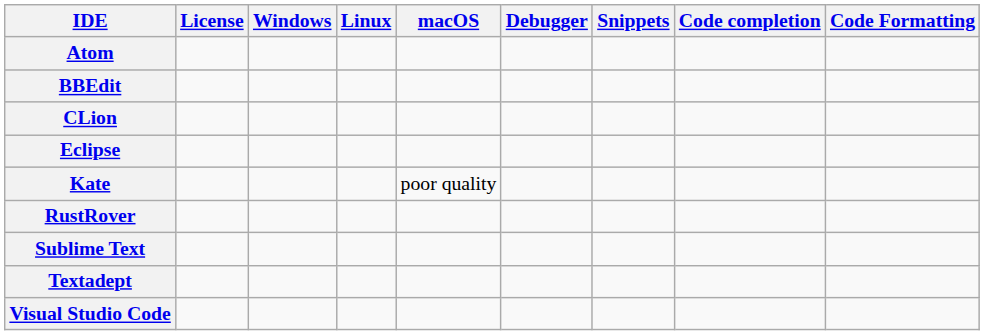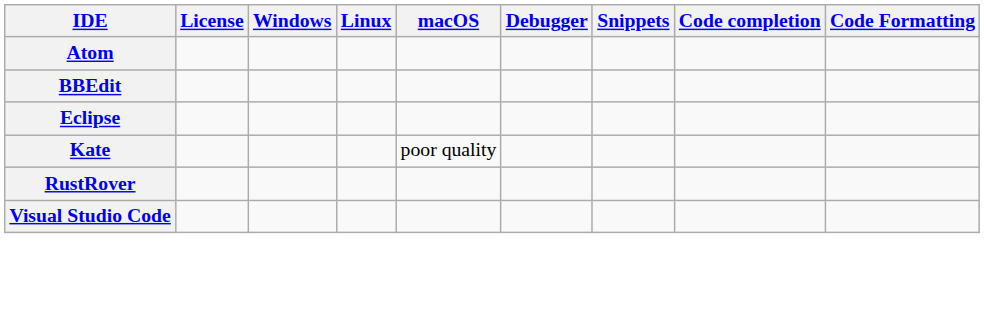 <table class="wikitable sortable sort-under" style="font-size: 85%; text-align: center; width: auto;">
 <tr>
 <th><a href='#'>IDE</a></th>
 <th><a href='#'>License</a></th>
 <th><a href='#'>Windows</a></th>
 <th><a href='#'>Linux</a></th>
 <th><a href='#'>macOS</a></th>
 <th><a href='#'>Debugger</a></th>
 <th><a href='#'>Snippets</a></th>
 <th><a href='#'>Code completion</a></th>
 <th><a href='#'>Code Formatting</a></th>
 </tr>
 <tr>
 <th><a href='#'>Atom</a></th>
 <td></td>
 <td></td>
 <td></td>
 <td></td>
 <td></td>
 <td></td>
 <td></td>
 <td></td>
 </tr>
 <tr>
 <th><a href='#'>BBEdit</a></th>
-<td></td>
-<td></td>
-<td></td>
-<td></td>
-<td></td>
-<td></td>
-<td></td>
-<td></td>
-</tr>
-<tr>
-<th><a href='#'>CLion</a></th>
 <td></td>
 <td></td>
 <td></td>
 <td></td>
 <td></td>
 <td></td>
 <td></td>
 <td></td>
 </tr>
 <tr>
 <th><a href='#'>Eclipse</a></th>
 <td></td>
 <td></td>
 <td></td>
 <td></td>
 <td></td>
 <td></td>
 <td></td>
 <td></td>
 </tr>
 <tr>
 <th><a href='#'>Kate</a></th>
 <td></td>
 <td></td>
 <td></td>
 <td>poor quality</td>
 <td></td>
 <td></td>
 <td></td>
 <td></td>
 </tr>
 <tr>
 <th><a href='#'>RustRover</a></th>
 <td></td>
 <td></td>
 <td></td>
 <td></td>
 <td></td>
 <td></td>
 <td></td>
 <td></td>
 </tr>
 <tr>
-<th><a href='#'>Sublime Text</a></th>
-<td></td>
-<td></td>
-<td></td>
-<td></td>
-<td></td>
-<td></td>
-<td></td>
-<td></td>
-</tr>
-<tr>
-<th><a href='#'>Textadept</a></th>
-<td></td>
-<td></td>
-<td></td>
-<td></td>
-<td></td>
-<td></td>
-<td></td>
-<td></td>
-</tr>
-<tr>
 <th><a href='#'>Visual Studio Code</a></th>
 <td></td>
 <td></td>
 <td></td>
 <td></td>
 <td></td>
 <td></td>
 <td></td>
 <td></td>
 </tr>
 </table>
